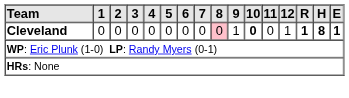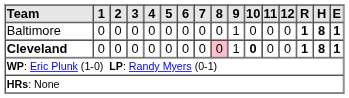 <table border=1 cellspacing=0 width=425 style="margin-left:3em;">
 <tr style="text-align:center; background-color:#e6e6e6;">
 <th align=left width=26%>Team</th>
 <th width=5%>1</th>
 <th width=5%>2</th>
 <th width=5%>3</th>
 <th width=5%>4</th>
 <th width=5%>5</th>
 <th width=5%>6</th>
 <th width=5%>7</th>
 <th width=5%>8</th>
 <th width=5%>9</th>
 <th width=5%>10</th>
 <th width=5%>11</th>
 <th width=5%>12</th>
 <th width=5%>R</th>
 <th width=5%>H</th>
 <th width=5%>E</th>
 </tr>
 <tr style="text-align:center;">
+<td align=left>Baltimore</td>
+<td>0</td>
+<td>0</td>
+<td>0</td>
+<td>0</td>
+<td>0</td>
+<td>0</td>
+<td>0</td>
+<td>0</td>
+<td>1</td>
+<td>0</td>
+<td>0</td>
+<td>0</td>
+<td><strong>1</strong></td>
+<td><strong>8</strong></td>
+<td><strong>1</strong></td>
+</tr>
+<tr style="text-align:center;">
 <td align=left><strong>Cleveland</strong></td>
 <td>0</td>
 <td>0</td>
 <td>0</td>
 <td>0</td>
 <td>0</td>
 <td>0</td>
 <td>0</td>
 <td style="background: pink;">0</td>
 <td>1</td>
 <td><strong>0</strong></td>
 <td>0</td>
-<td>1</td>
+<td>0</td>
 <td><strong>1</strong></td>
 <td><strong>8</strong></td>
 <td><strong>1</strong></td>
 </tr>
 <tr style="text-align:left;">
 <td colspan=16><small><strong>WP</strong>: <a href='#'>Eric Plunk</a> (1-0)  <strong>LP</strong>: <a href='#'>Randy Myers</a> (0-1)  </small></td>
 </tr>
 <tr style="text-align:left;">
 <td colspan=16><small><strong>HRs</strong>: None</small></td>
 </tr>
 </table>
